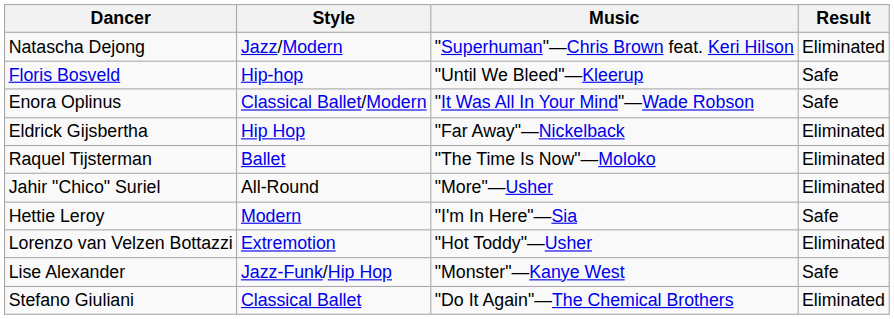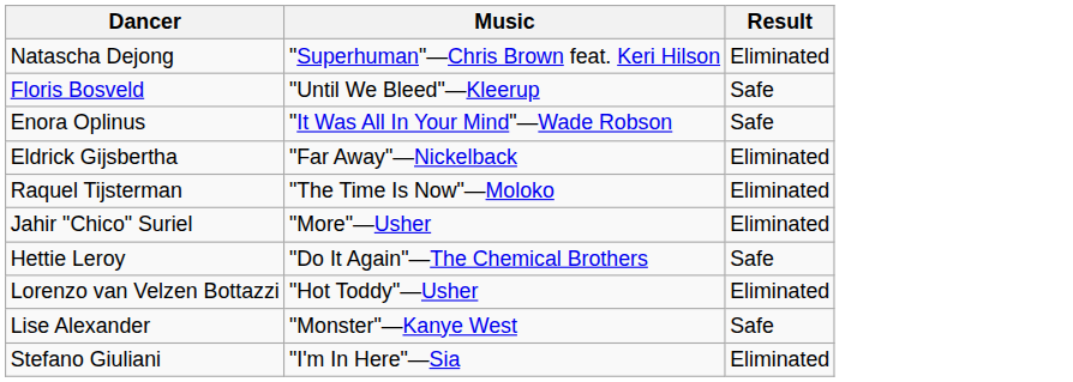 <table class="wikitable">
 <tr>
 <th>Dancer</th>
-<th>Style</th>
 <th>Music</th>
 <th>Result</th>
 </tr>
 <tr>
 <td>Natascha Dejong</td>
-<td><a href='#'>Jazz</a>/<a href='#'>Modern</a></td>
 <td>"<a href='#'>Superhuman</a>"—<a href='#'>Chris Brown</a> feat. <a href='#'>Keri Hilson</a></td>
 <td>Eliminated</td>
 </tr>
 <tr>
 <td><a href='#'>Floris Bosveld</a></td>
-<td><a href='#'>Hip-hop</a></td>
 <td>"Until We Bleed"—<a href='#'>Kleerup</a></td>
 <td>Safe</td>
 </tr>
 <tr>
 <td>Enora Oplinus</td>
-<td><a href='#'>Classical Ballet</a>/<a href='#'>Modern</a></td>
 <td>"<a href='#'>It Was All In Your Mind</a>"—<a href='#'>Wade Robson</a></td>
 <td>Safe</td>
 </tr>
 <tr>
 <td>Eldrick Gijsbertha</td>
-<td><a href='#'>Hip Hop</a></td>
 <td>"Far Away"—<a href='#'>Nickelback</a></td>
 <td>Eliminated</td>
 </tr>
 <tr>
 <td>Raquel Tijsterman</td>
-<td><a href='#'>Ballet</a></td>
 <td>"The Time Is Now"—<a href='#'>Moloko</a></td>
 <td>Eliminated</td>
 </tr>
 <tr>
 <td>Jahir "Chico" Suriel</td>
-<td>All-Round</td>
 <td>"More"—<a href='#'>Usher</a></td>
 <td>Eliminated</td>
 </tr>
 <tr>
 <td>Hettie Leroy</td>
-<td><a href='#'>Modern</a></td>
-<td>"I'm In Here"—<a href='#'>Sia</a></td>
+<td>"Do It Again"—<a href='#'>The Chemical Brothers</a></td>
 <td>Safe</td>
 </tr>
 <tr>
 <td>Lorenzo van Velzen Bottazzi</td>
-<td><a href='#'>Extremotion</a></td>
 <td>"Hot Toddy"—<a href='#'>Usher</a></td>
 <td>Eliminated</td>
 </tr>
 <tr>
 <td>Lise Alexander</td>
-<td><a href='#'>Jazz-Funk</a>/<a href='#'>Hip Hop</a></td>
 <td>"Monster"—<a href='#'>Kanye West</a></td>
 <td>Safe</td>
 </tr>
 <tr>
 <td>Stefano Giuliani</td>
-<td><a href='#'>Classical Ballet</a></td>
-<td>"Do It Again"—<a href='#'>The Chemical Brothers</a></td>
+<td>"I'm In Here"—<a href='#'>Sia</a></td>
 <td>Eliminated</td>
 </tr>
 </table>
